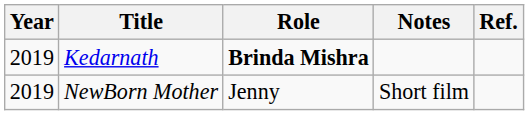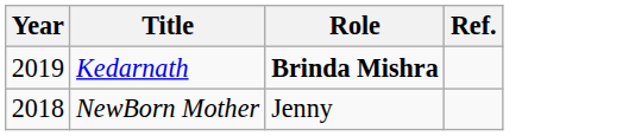 <table class="wikitable sortable">
 <tr>
 <th>Year</th>
 <th>Title</th>
 <th>Role</th>
-<th class="unsortable">Notes</th>
 <th class="unsortable">Ref.</th>
 </tr>
 <tr>
 <td>2019</td>
 <td><em><a href='#'>Kedarnath</a></em></td>
 <td><strong>Brinda Mishra</strong></td>
 <td></td>
-<td></td>
 </tr>
 <tr>
-<td>2019</td>
+<td>2018</td>
 <td><em>NewBorn Mother</em></td>
 <td>Jenny</td>
-<td>Short film</td>
 <td></td>
 </tr>
 </table>
